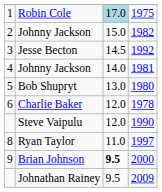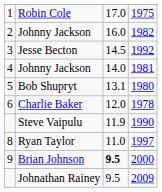 <table class="wikitable">
 <tr>
 </tr>
 <tr>
 <td>1</td>
 <td><a href='#'>Robin Cole</a></td>
-<td style="background: lightblue;">17.0</td>
+<td>17.0</td>
 <td><a href='#'>1975</a></td>
 </tr>
 <tr>
 <td>2</td>
 <td>Johnny Jackson</td>
-<td>15.0</td>
+<td>16.0</td>
 <td><a href='#'>1982</a></td>
 </tr>
 <tr>
 <td>3</td>
 <td>Jesse Becton</td>
 <td>14.5</td>
 <td><a href='#'>1992</a></td>
 </tr>
 <tr>
 <td>4</td>
 <td>Johnny Jackson</td>
 <td>14.0</td>
 <td><a href='#'>1981</a></td>
 </tr>
 <tr>
 <td>5</td>
 <td>Bob Shupryt</td>
-<td>13.0</td>
+<td>13.1</td>
 <td><a href='#'>1980</a></td>
 </tr>
 <tr>
 <td>6</td>
 <td><a href='#'>Charlie Baker</a></td>
 <td>12.0</td>
 <td><a href='#'>1978</a></td>
 </tr>
 <tr>
 <td></td>
 <td>Steve Vaipulu</td>
-<td>12.0</td>
+<td>11.9</td>
 <td><a href='#'>1990</a></td>
 </tr>
 <tr>
 <td>8</td>
 <td>Ryan Taylor</td>
 <td>11.0</td>
 <td><a href='#'>1997</a></td>
 </tr>
 <tr>
 <td>9</td>
 <td><a href='#'>Brian Johnson</a></td>
 <td><strong>9.5</strong></td>
 <td><a href='#'>2000</a></td>
 </tr>
 <tr>
 <td></td>
 <td>Johnathan Rainey</td>
 <td>9.5</td>
 <td><a href='#'>2009</a></td>
 </tr>
 </table>
